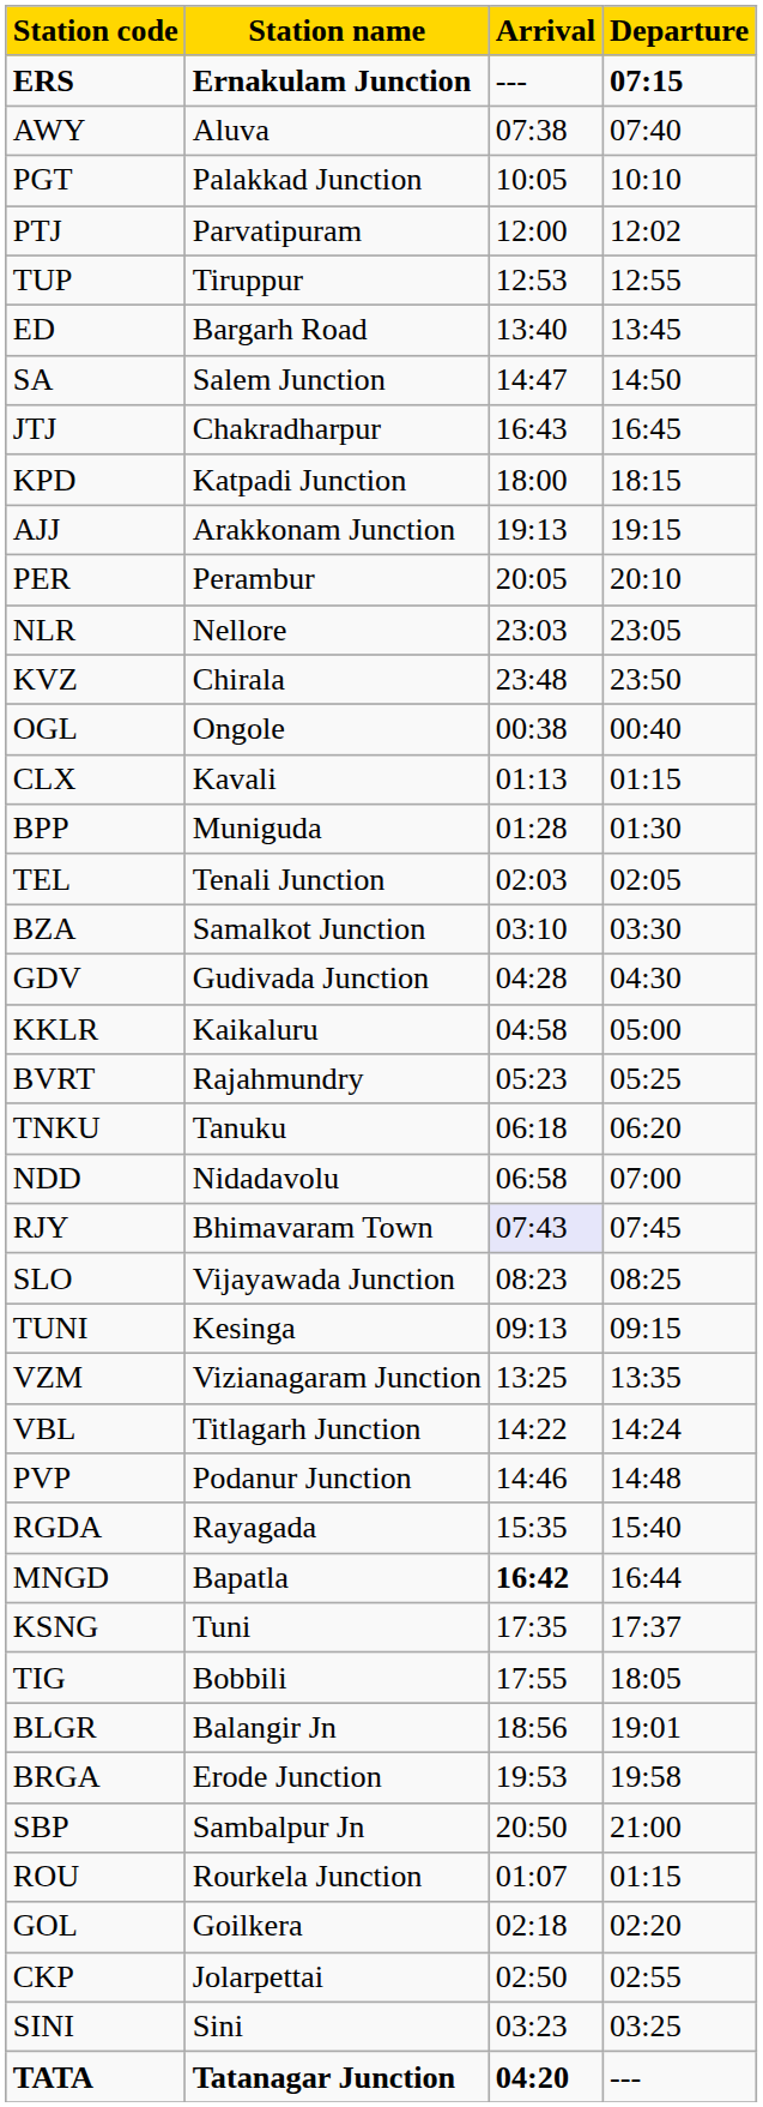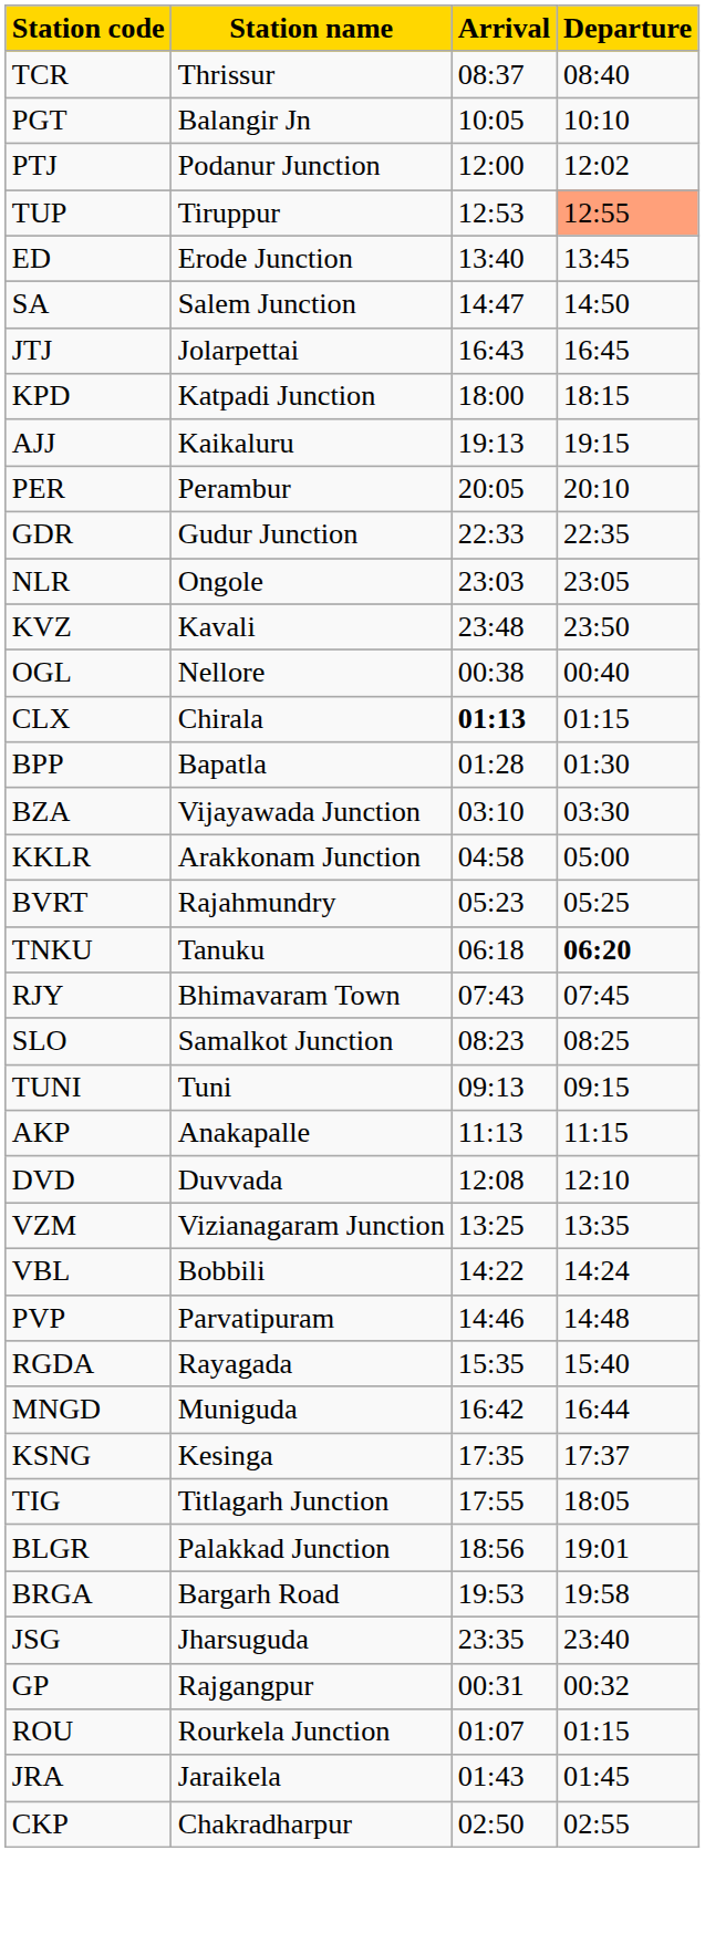 <table class="wikitable">
 <tr>
 <th style="background:gold;">Station code</th>
 <th style="background:gold;" !>Station name</th>
 <th style="background:gold;" !>Arrival</th>
 <th style="background:gold;" !>Departure</th>
 </tr>
 <tr>
-<td><strong>ERS</strong></td>
-<td><strong>Ernakulam</strong> <strong>Junction</strong></td>
-<td>---</td>
-<td><strong>07:15</strong></td>
-</tr>
-<tr>
-<td>AWY</td>
-<td>Aluva</td>
-<td>07:38</td>
-<td>07:40</td>
+<td>TCR</td>
+<td>Thrissur</td>
+<td>08:37</td>
+<td>08:40</td>
 </tr>
 <tr>
 <td>PGT</td>
-<td>Palakkad Junction</td>
+<td>Balangir Jn</td>
 <td>10:05</td>
 <td>10:10</td>
 </tr>
 <tr>
 <td>PTJ</td>
-<td>Parvatipuram</td>
+<td>Podanur Junction</td>
 <td>12:00</td>
 <td>12:02</td>
 </tr>
 <tr>
 <td>TUP</td>
 <td>Tiruppur</td>
 <td>12:53</td>
-<td>12:55</td>
+<td style="background: lightsalmon;">12:55</td>
 </tr>
 <tr>
 <td>ED</td>
-<td>Bargarh Road</td>
+<td>Erode Junction</td>
 <td>13:40</td>
 <td>13:45</td>
 </tr>
 <tr>
 <td>SA</td>
 <td>Salem Junction</td>
 <td>14:47</td>
 <td>14:50</td>
 </tr>
 <tr>
 <td>JTJ</td>
-<td>Chakradharpur</td>
+<td>Jolarpettai</td>
 <td>16:43</td>
 <td>16:45</td>
 </tr>
 <tr>
 <td>KPD</td>
 <td>Katpadi Junction</td>
 <td>18:00</td>
 <td>18:15</td>
 </tr>
 <tr>
 <td>AJJ</td>
-<td>Arakkonam Junction</td>
+<td>Kaikaluru</td>
 <td>19:13</td>
 <td>19:15</td>
 </tr>
 <tr>
 <td>PER</td>
 <td>Perambur</td>
 <td>20:05</td>
 <td>20:10</td>
 </tr>
 <tr>
+<td>GDR</td>
+<td>Gudur Junction</td>
+<td>22:33</td>
+<td>22:35</td>
+</tr>
+<tr>
 <td>NLR</td>
-<td>Nellore</td>
+<td>Ongole</td>
 <td>23:03</td>
 <td>23:05</td>
 </tr>
 <tr>
 <td>KVZ</td>
-<td>Chirala</td>
+<td>Kavali</td>
 <td>23:48</td>
 <td>23:50</td>
 </tr>
 <tr>
 <td>OGL</td>
-<td>Ongole</td>
+<td>Nellore</td>
 <td>00:38</td>
 <td>00:40</td>
 </tr>
 <tr>
 <td>CLX</td>
-<td>Kavali</td>
-<td>01:13</td>
+<td>Chirala</td>
+<td><strong>01:13</strong></td>
 <td>01:15</td>
 </tr>
 <tr>
 <td>BPP</td>
-<td>Muniguda</td>
+<td>Bapatla</td>
 <td>01:28</td>
 <td>01:30</td>
 </tr>
 <tr>
-<td>TEL</td>
-<td>Tenali Junction</td>
-<td>02:03</td>
-<td>02:05</td>
-</tr>
-<tr>
 <td>BZA</td>
-<td>Samalkot Junction</td>
+<td>Vijayawada Junction</td>
 <td>03:10</td>
 <td>03:30</td>
 </tr>
 <tr>
-<td>GDV</td>
-<td>Gudivada Junction</td>
-<td>04:28</td>
-<td>04:30</td>
-</tr>
-<tr>
 <td>KKLR</td>
-<td>Kaikaluru</td>
+<td>Arakkonam Junction</td>
 <td>04:58</td>
 <td>05:00</td>
 </tr>
 <tr>
 <td>BVRT</td>
 <td>Rajahmundry</td>
 <td>05:23</td>
 <td>05:25</td>
 </tr>
 <tr>
 <td>TNKU</td>
 <td>Tanuku</td>
 <td>06:18</td>
-<td>06:20</td>
-</tr>
-<tr>
-<td>NDD</td>
-<td>Nidadavolu</td>
-<td>06:58</td>
-<td>07:00</td>
+<td><strong>06:20</strong></td>
 </tr>
 <tr>
 <td>RJY</td>
 <td>Bhimavaram Town</td>
-<td style="background: lavender;">07:43</td>
+<td>07:43</td>
 <td>07:45</td>
 </tr>
 <tr>
 <td>SLO</td>
-<td>Vijayawada Junction</td>
+<td>Samalkot Junction</td>
 <td>08:23</td>
 <td>08:25</td>
 </tr>
 <tr>
 <td>TUNI</td>
-<td>Kesinga</td>
+<td>Tuni</td>
 <td>09:13</td>
 <td>09:15</td>
+</tr>
+<tr>
+<td>AKP</td>
+<td>Anakapalle</td>
+<td>11:13</td>
+<td>11:15</td>
+</tr>
+<tr>
+<td>DVD</td>
+<td>Duvvada</td>
+<td>12:08</td>
+<td>12:10</td>
 </tr>
 <tr>
 <td>VZM</td>
 <td>Vizianagaram Junction</td>
 <td>13:25</td>
 <td>13:35</td>
 </tr>
 <tr>
 <td>VBL</td>
-<td>Titlagarh Junction</td>
+<td>Bobbili</td>
 <td>14:22</td>
 <td>14:24</td>
 </tr>
 <tr>
 <td>PVP</td>
-<td>Podanur Junction</td>
+<td>Parvatipuram</td>
 <td>14:46</td>
 <td>14:48</td>
 </tr>
 <tr>
 <td>RGDA</td>
 <td>Rayagada</td>
 <td>15:35</td>
 <td>15:40</td>
 </tr>
 <tr>
 <td>MNGD</td>
-<td>Bapatla</td>
-<td><strong>16:42</strong></td>
+<td>Muniguda</td>
+<td>16:42</td>
 <td>16:44</td>
 </tr>
 <tr>
 <td>KSNG</td>
-<td>Tuni</td>
+<td>Kesinga</td>
 <td>17:35</td>
 <td>17:37</td>
 </tr>
 <tr>
 <td>TIG</td>
-<td>Bobbili</td>
+<td>Titlagarh Junction</td>
 <td>17:55</td>
 <td>18:05</td>
 </tr>
 <tr>
 <td>BLGR</td>
-<td>Balangir Jn</td>
+<td>Palakkad Junction</td>
 <td>18:56</td>
 <td>19:01</td>
 </tr>
 <tr>
 <td>BRGA</td>
-<td>Erode Junction</td>
+<td>Bargarh Road</td>
 <td>19:53</td>
 <td>19:58</td>
 </tr>
 <tr>
-<td>SBP</td>
-<td>Sambalpur Jn</td>
-<td>20:50</td>
-<td>21:00</td>
+<td>JSG</td>
+<td>Jharsuguda</td>
+<td>23:35</td>
+<td>23:40</td>
+</tr>
+<tr>
+<td>GP</td>
+<td>Rajgangpur</td>
+<td>00:31</td>
+<td>00:32</td>
 </tr>
 <tr>
 <td>ROU</td>
 <td>Rourkela Junction</td>
 <td>01:07</td>
 <td>01:15</td>
 </tr>
 <tr>
-<td>GOL</td>
-<td>Goilkera</td>
-<td>02:18</td>
-<td>02:20</td>
+<td>JRA</td>
+<td>Jaraikela</td>
+<td>01:43</td>
+<td>01:45</td>
 </tr>
 <tr>
 <td>CKP</td>
-<td>Jolarpettai</td>
+<td>Chakradharpur</td>
 <td>02:50</td>
 <td>02:55</td>
 </tr>
-<tr>
-<td>SINI</td>
-<td>Sini</td>
-<td>03:23</td>
-<td>03:25</td>
-</tr>
-<tr>
-<td><strong>TATA</strong></td>
-<td><strong>Tatanagar Junction</strong></td>
-<td><strong>04:20</strong></td>
-<td>---</td>
-</tr>
 </table>
